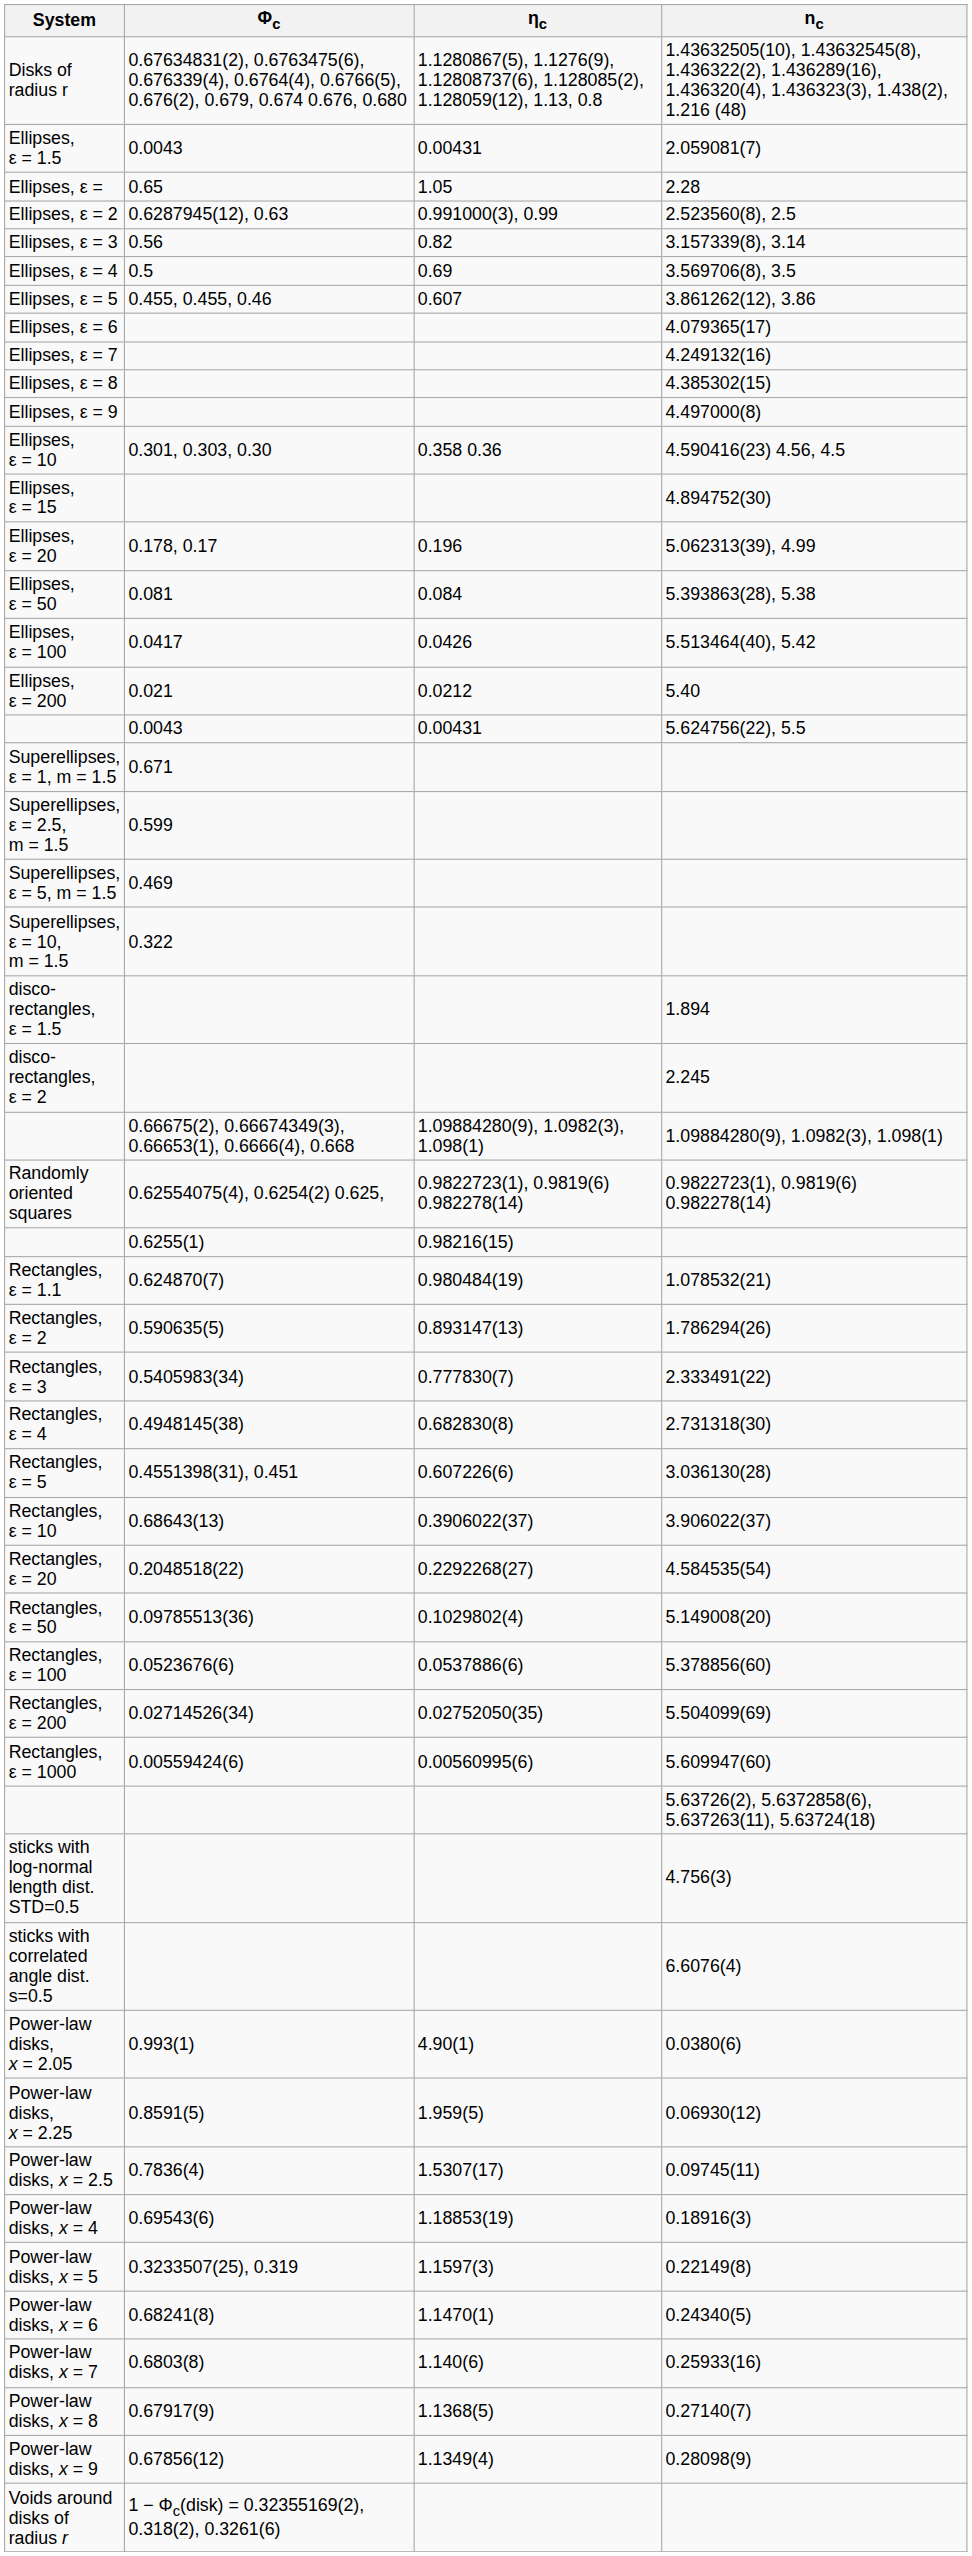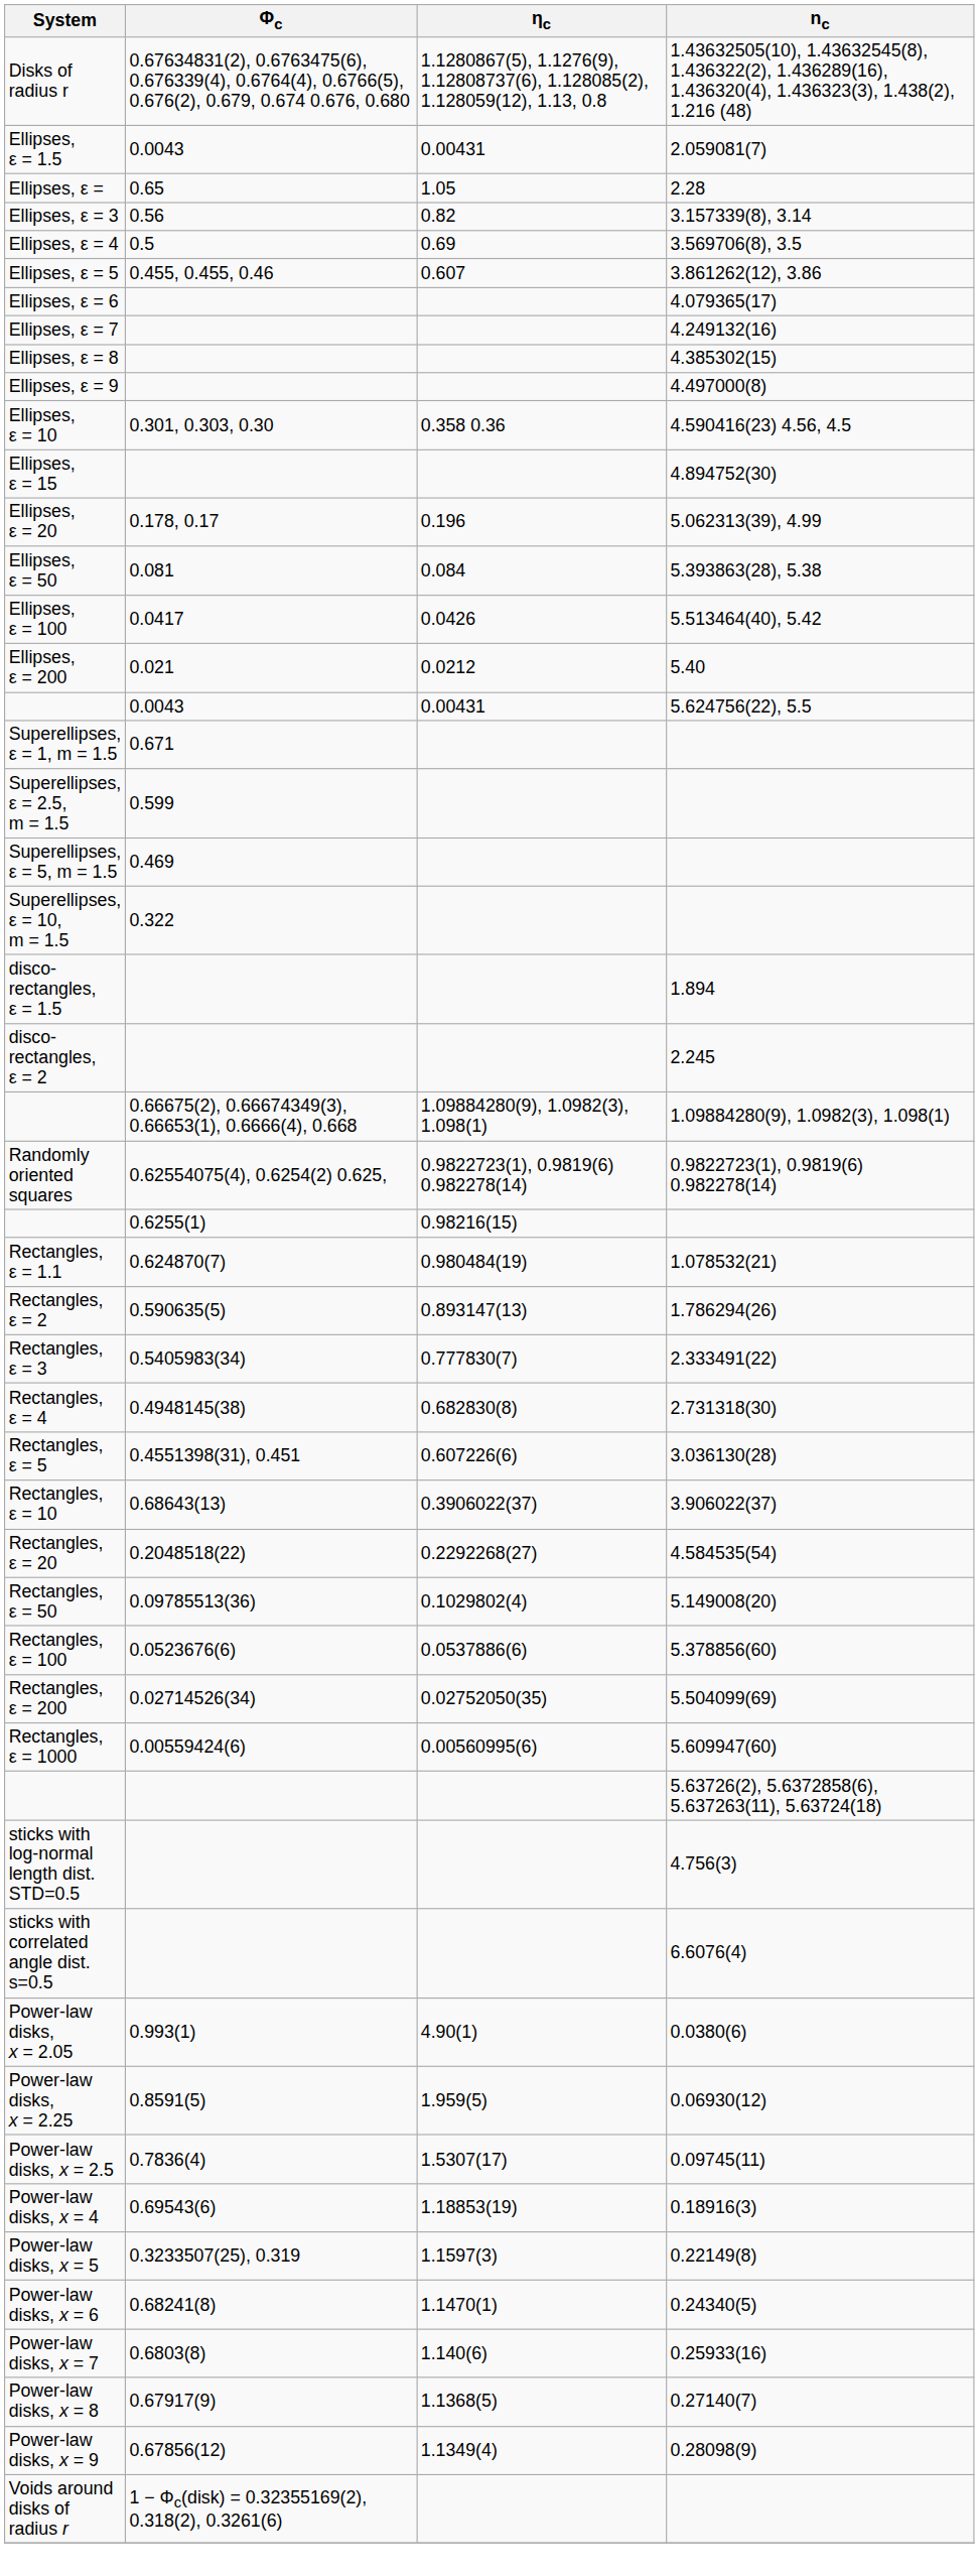 <table class="wikitable">
 <tr>
 <th width=12%>System</th>
 <th>Φ<sub>c</sub></th>
 <th>η<sub>c</sub></th>
 <th>n<sub>c</sub></th>
 </tr>
 <tr>
 <td>Disks of radius r</td>
 <td>0.67634831(2), 0.6763475(6),  0.676339(4), 0.6764(4), 0.6766(5), 0.676(2), 0.679, 0.674 0.676, 0.680</td>
 <td>1.1280867(5), 1.1276(9), 1.12808737(6), 1.128085(2), 1.128059(12), 1.13, 0.8</td>
 <td>1.43632505(10), 1.43632545(8), 1.436322(2), 1.436289(16), 1.436320(4), 1.436323(3), 1.438(2), 1.216 (48)</td>
 </tr>
 <tr>
 <td>Ellipses, ε = 1.5</td>
 <td>0.0043</td>
 <td>0.00431</td>
 <td>2.059081(7)</td>
 </tr>
 <tr>
 <td>Ellipses, ε = </td>
 <td>0.65</td>
 <td>1.05</td>
 <td>2.28</td>
-</tr>
-<tr>
-<td>Ellipses, ε = 2</td>
-<td>0.6287945(12), 0.63</td>
-<td>0.991000(3), 0.99</td>
-<td>2.523560(8), 2.5</td>
 </tr>
 <tr>
 <td>Ellipses, ε = 3</td>
 <td>0.56</td>
 <td>0.82</td>
 <td>3.157339(8),  3.14</td>
 </tr>
 <tr>
 <td>Ellipses, ε = 4</td>
 <td>0.5</td>
 <td>0.69</td>
 <td>3.569706(8),  3.5</td>
 </tr>
 <tr>
 <td>Ellipses, ε = 5</td>
 <td>0.455, 0.455, 0.46</td>
 <td>0.607</td>
 <td>3.861262(12), 3.86</td>
 </tr>
 <tr>
 <td>Ellipses, ε = 6</td>
 <td></td>
 <td></td>
 <td>4.079365(17)</td>
 </tr>
 <tr>
 <td>Ellipses, ε = 7</td>
 <td></td>
 <td></td>
 <td>4.249132(16)</td>
 </tr>
 <tr>
 <td>Ellipses, ε = 8</td>
 <td></td>
 <td></td>
 <td>4.385302(15)</td>
 </tr>
 <tr>
 <td>Ellipses, ε = 9</td>
 <td></td>
 <td></td>
 <td>4.497000(8)</td>
 </tr>
 <tr>
 <td>Ellipses, ε = 10</td>
 <td>0.301, 0.303, 0.30</td>
 <td>0.358 0.36</td>
 <td>4.590416(23) 4.56, 4.5</td>
 </tr>
 <tr>
 <td>Ellipses, ε = 15</td>
 <td></td>
 <td></td>
 <td>4.894752(30)</td>
 </tr>
 <tr>
 <td>Ellipses, ε = 20</td>
 <td>0.178, 0.17</td>
 <td>0.196</td>
 <td>5.062313(39), 4.99</td>
 </tr>
 <tr>
 <td>Ellipses, ε = 50</td>
 <td>0.081</td>
 <td>0.084</td>
 <td>5.393863(28), 5.38</td>
 </tr>
 <tr>
 <td>Ellipses, ε = 100</td>
 <td>0.0417</td>
 <td>0.0426</td>
 <td>5.513464(40),  5.42</td>
 </tr>
 <tr>
 <td>Ellipses, ε = 200</td>
 <td>0.021</td>
 <td>0.0212</td>
 <td>5.40</td>
 </tr>
 <tr>
 <td></td>
 <td>0.0043</td>
 <td>0.00431</td>
 <td>5.624756(22), 5.5</td>
 </tr>
 <tr>
 <td>Superellipses, ε = 1, m = 1.5</td>
 <td>0.671</td>
 <td></td>
 <td></td>
 </tr>
 <tr>
 <td>Superellipses, ε = 2.5, m = 1.5</td>
 <td>0.599</td>
 <td></td>
 <td></td>
 </tr>
 <tr>
 <td>Superellipses, ε = 5, m = 1.5</td>
 <td>0.469</td>
 <td></td>
 <td></td>
 </tr>
 <tr>
 <td>Superellipses, ε = 10, m = 1.5</td>
 <td>0.322</td>
 <td></td>
 <td></td>
 </tr>
 <tr>
 <td>disco-rectangles, ε = 1.5</td>
 <td></td>
 <td></td>
 <td>1.894 </td>
 </tr>
 <tr>
 <td>disco-rectangles, ε = 2</td>
 <td></td>
 <td></td>
 <td>2.245 </td>
 </tr>
 <tr>
 <td></td>
 <td>0.66675(2), 0.66674349(3),  0.66653(1), 0.6666(4), 0.668</td>
 <td>1.09884280(9), 1.0982(3), 1.098(1)</td>
 <td>1.09884280(9), 1.0982(3), 1.098(1)</td>
 </tr>
 <tr>
 <td>Randomly oriented squares</td>
 <td>0.62554075(4), 0.6254(2) 0.625,</td>
 <td>0.9822723(1), 0.9819(6) 0.982278(14)</td>
 <td>0.9822723(1), 0.9819(6) 0.982278(14)</td>
 </tr>
 <tr>
 <td></td>
 <td>0.6255(1)</td>
 <td>0.98216(15)</td>
 <td></td>
 </tr>
 <tr>
 <td>Rectangles, ε = 1.1</td>
 <td>0.624870(7)</td>
 <td>0.980484(19)</td>
 <td>1.078532(21)</td>
 </tr>
 <tr>
 <td>Rectangles, ε = 2</td>
 <td>0.590635(5)</td>
 <td>0.893147(13)</td>
 <td>1.786294(26)</td>
 </tr>
 <tr>
 <td>Rectangles, ε = 3</td>
 <td>0.5405983(34)</td>
 <td>0.777830(7)</td>
 <td>2.333491(22)</td>
 </tr>
 <tr>
 <td>Rectangles, ε = 4</td>
 <td>0.4948145(38)</td>
 <td>0.682830(8)</td>
 <td>2.731318(30)</td>
 </tr>
 <tr>
 <td>Rectangles, ε = 5</td>
 <td>0.4551398(31), 0.451</td>
 <td>0.607226(6)</td>
 <td>3.036130(28)</td>
 </tr>
 <tr>
 <td>Rectangles, ε = 10</td>
 <td>0.68643(13)</td>
 <td>0.3906022(37)</td>
 <td>3.906022(37)</td>
 </tr>
 <tr>
 <td>Rectangles, ε = 20</td>
 <td>0.2048518(22)</td>
 <td>0.2292268(27)</td>
 <td>4.584535(54)</td>
 </tr>
 <tr>
 <td>Rectangles, ε = 50</td>
 <td>0.09785513(36)</td>
 <td>0.1029802(4)</td>
 <td>5.149008(20)</td>
 </tr>
 <tr>
 <td>Rectangles, ε = 100</td>
 <td>0.0523676(6)</td>
 <td>0.0537886(6)</td>
 <td>5.378856(60)</td>
 </tr>
 <tr>
 <td>Rectangles, ε = 200</td>
 <td>0.02714526(34)</td>
 <td>0.02752050(35)</td>
 <td>5.504099(69)</td>
 </tr>
 <tr>
 <td>Rectangles, ε = 1000</td>
 <td>0.00559424(6)</td>
 <td>0.00560995(6)</td>
 <td>5.609947(60)</td>
 </tr>
 <tr>
 <td></td>
 <td></td>
 <td></td>
 <td>5.63726(2),  5.6372858(6), 5.637263(11), 5.63724(18) </td>
 </tr>
 <tr>
 <td>sticks with log-normal length dist. STD=0.5</td>
 <td></td>
 <td></td>
 <td>4.756(3) </td>
 </tr>
 <tr>
 <td>sticks with correlated angle dist. s=0.5</td>
 <td></td>
 <td></td>
 <td>6.6076(4) </td>
 </tr>
 <tr>
 <td>Power-law disks, <em>x</em> = 2.05</td>
 <td>0.993(1)</td>
 <td>4.90(1)</td>
 <td>0.0380(6)</td>
 </tr>
 <tr>
 <td>Power-law disks, <em>x</em> = 2.25</td>
 <td>0.8591(5)</td>
 <td>1.959(5)</td>
 <td>0.06930(12)</td>
 </tr>
 <tr>
 <td>Power-law disks, <em>x</em> = 2.5</td>
 <td>0.7836(4)</td>
 <td>1.5307(17)</td>
 <td>0.09745(11)</td>
 </tr>
 <tr>
 <td>Power-law disks, <em>x</em> = 4</td>
 <td>0.69543(6)</td>
 <td>1.18853(19)</td>
 <td>0.18916(3)</td>
 </tr>
 <tr>
 <td>Power-law disks, <em>x</em> = 5</td>
 <td>0.3233507(25), 0.319</td>
 <td>1.1597(3)</td>
 <td>0.22149(8)</td>
 </tr>
 <tr>
 <td>Power-law disks, <em>x</em> = 6</td>
 <td>0.68241(8)</td>
 <td>1.1470(1)</td>
 <td>0.24340(5)</td>
 </tr>
 <tr>
 <td>Power-law disks, <em>x</em> = 7</td>
 <td>0.6803(8)</td>
 <td>1.140(6)</td>
 <td>0.25933(16)</td>
 </tr>
 <tr>
 <td>Power-law disks, <em>x</em> = 8</td>
 <td>0.67917(9)</td>
 <td>1.1368(5)</td>
 <td>0.27140(7)</td>
 </tr>
 <tr>
 <td>Power-law disks, <em>x</em> = 9</td>
 <td>0.67856(12)</td>
 <td>1.1349(4)</td>
 <td>0.28098(9)</td>
 </tr>
 <tr>
 <td>Voids around disks of radius <em>r</em></td>
 <td>1 − Φ<sub>c</sub>(disk) =  0.32355169(2), 0.318(2), 0.3261(6)</td>
 <td></td>
 <td></td>
 </tr>
 <tr>
 </tr>
 </table>
